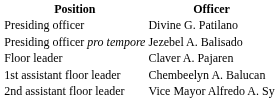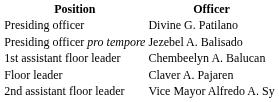 <table>
 <tr>
 <th>Position</th>
 <th>Officer</th>
 </tr>
 <tr>
 <td>Presiding officer</td>
 <td>Divine G. Patilano</td>
 </tr>
 <tr>
 <td>Presiding officer <em>pro tempore</em></td>
 <td>Jezebel A. Balisado</td>
 </tr>
 <tr>
+<td>1st assistant floor leader</td>
+<td>Chembeelyn A. Balucan</td>
+</tr>
+<tr>
 <td>Floor leader</td>
 <td>Claver A. Pajaren</td>
-</tr>
-<tr>
-<td>1st assistant floor leader</td>
-<td>Chembeelyn A. Balucan</td>
 </tr>
 <tr>
 <td>2nd assistant floor leader</td>
 <td>Vice Mayor Alfredo A. Sy</td>
 </tr>
 </table>
